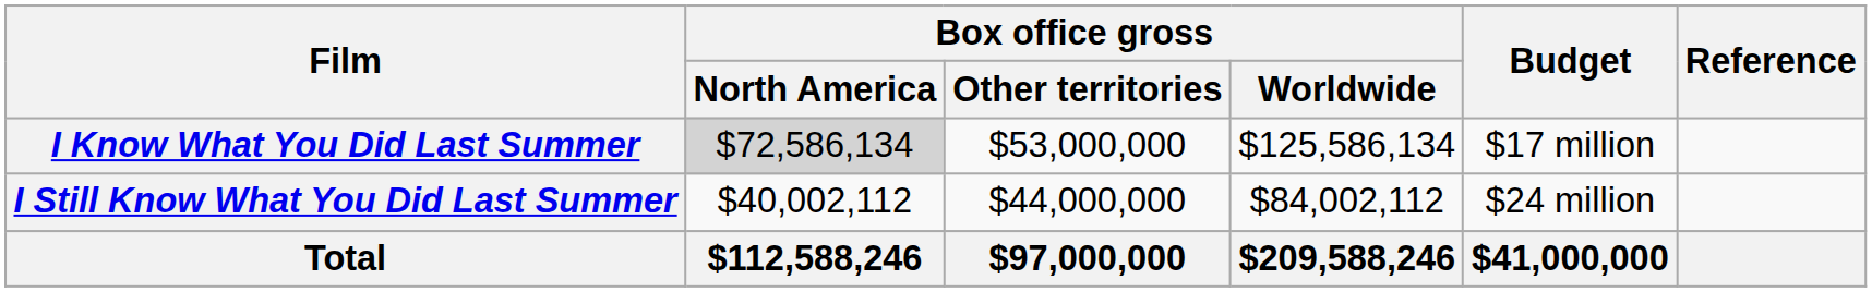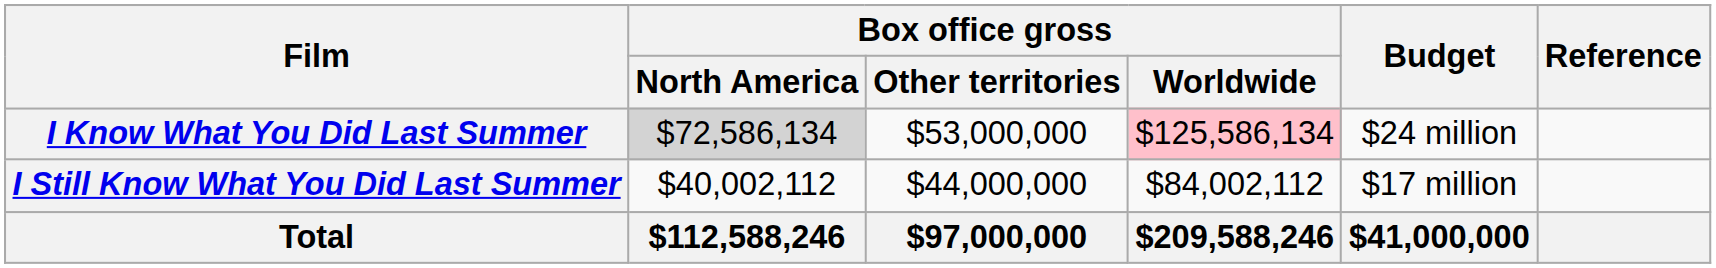 <table class="wikitable plainrowheaders" style="text-align:center;">
 <tr>
 <th rowspan="2">Film</th>
 <th colspan="3">Box office gross</th>
 <th rowspan="2">Budget</th>
 <th rowspan="2">Reference</th>
 </tr>
 <tr>
 <th>North America</th>
 <th>Other territories</th>
 <th>Worldwide</th>
 </tr>
 <tr>
 <th scope="row"><em><a href='#'>I Know What You Did Last Summer</a></em></th>
 <td style="background: lightgrey;">$72,586,134</td>
 <td>$53,000,000</td>
-<td>$125,586,134</td>
-<td>$17 million</td>
+<td style="background: pink;">$125,586,134</td>
+<td>$24 million</td>
 <td></td>
 </tr>
 <tr>
 <th scope="row"><em><a href='#'>I Still Know What You Did Last Summer</a></em></th>
 <td>$40,002,112</td>
 <td>$44,000,000</td>
 <td>$84,002,112</td>
-<td>$24 million</td>
+<td>$17 million</td>
 <td></td>
 </tr>
 <tr>
 <th>Total</th>
 <th>$112,588,246</th>
 <th>$97,000,000</th>
 <th>$209,588,246</th>
 <th>$41,000,000</th>
 <th></th>
 </tr>
 </table>
